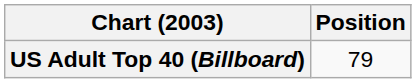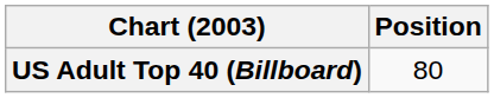 <table class="wikitable plainrowheaders" style="text-align:center">
 <tr>
 <th>Chart (2003)</th>
 <th>Position</th>
 </tr>
 <tr>
 <th scope="row">US Adult Top 40 (<em>Billboard</em>)</th>
-<td>79</td>
+<td>80</td>
 </tr>
 </table>
